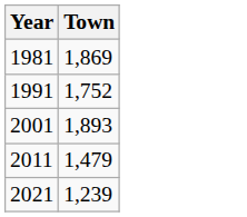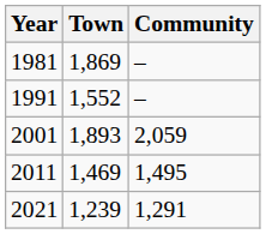 <table class=wikitable>
 <tr>
 <th>Year</th>
 <th>Town</th>
+<th>Community</th>
 </tr>
 <tr>
 <td>1981</td>
 <td>1,869</td>
+<td>–</td>
 </tr>
 <tr>
 <td>1991</td>
-<td>1,752</td>
+<td>1,552</td>
+<td>–</td>
 </tr>
 <tr>
 <td>2001</td>
 <td>1,893</td>
+<td>2,059</td>
 </tr>
 <tr>
 <td>2011</td>
-<td>1,479</td>
+<td>1,469</td>
+<td>1,495</td>
 </tr>
 <tr>
 <td>2021</td>
 <td>1,239</td>
+<td>1,291</td>
 </tr>
 </table>
